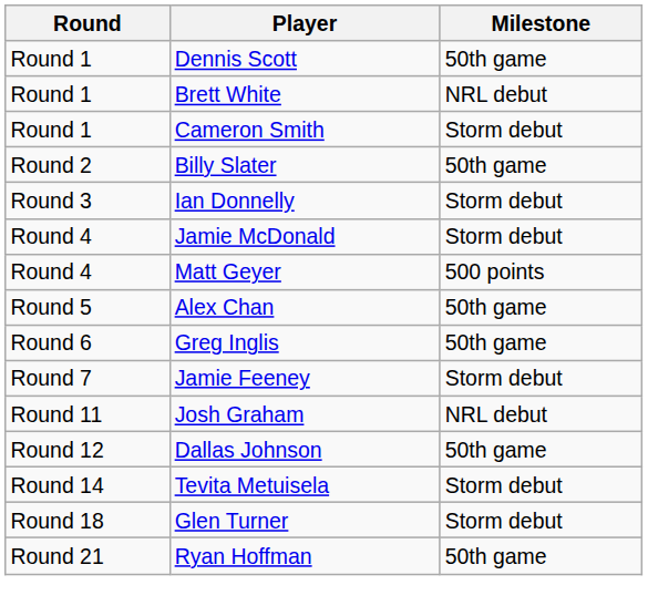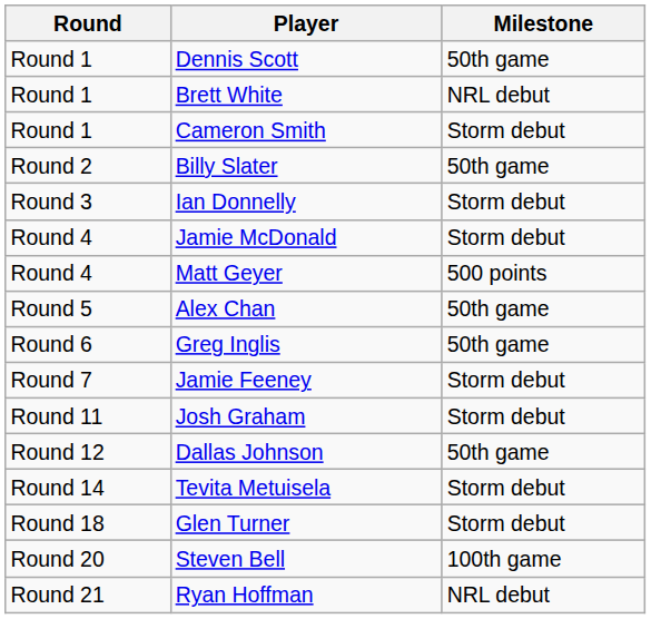 <table class="wikitable"  style="font-size:80%; width:30%;">
 <tr>
 <th>Round</th>
 <th>Player</th>
 <th>Milestone</th>
 </tr>
 <tr>
 <td>Round 1</td>
 <td><a href='#'>Dennis Scott</a></td>
 <td>50th game</td>
 </tr>
 <tr>
 <td>Round 1</td>
 <td><a href='#'>Brett White</a></td>
 <td>NRL debut</td>
 </tr>
 <tr>
 <td>Round 1</td>
 <td><a href='#'>Cameron Smith</a></td>
 <td>Storm debut</td>
 </tr>
 <tr>
 <td>Round 2</td>
 <td><a href='#'>Billy Slater</a></td>
 <td>50th game</td>
 </tr>
 <tr>
 <td>Round 3</td>
 <td><a href='#'>Ian Donnelly</a></td>
 <td>Storm debut</td>
 </tr>
 <tr>
 <td>Round 4</td>
 <td><a href='#'>Jamie McDonald</a></td>
 <td>Storm debut</td>
 </tr>
 <tr>
 <td>Round 4</td>
 <td><a href='#'>Matt Geyer</a></td>
 <td>500 points</td>
 </tr>
 <tr>
 <td>Round 5</td>
 <td><a href='#'>Alex Chan</a></td>
 <td>50th game</td>
 </tr>
 <tr>
 <td>Round 6</td>
 <td><a href='#'>Greg Inglis</a></td>
 <td>50th game</td>
 </tr>
 <tr>
 <td>Round 7</td>
 <td><a href='#'>Jamie Feeney</a></td>
 <td>Storm debut</td>
 </tr>
 <tr>
 <td>Round 11</td>
 <td><a href='#'>Josh Graham</a></td>
-<td>NRL debut</td>
+<td>Storm debut</td>
 </tr>
 <tr>
 <td>Round 12</td>
 <td><a href='#'>Dallas Johnson</a></td>
 <td>50th game</td>
 </tr>
 <tr>
 <td>Round 14</td>
 <td><a href='#'>Tevita Metuisela</a></td>
 <td>Storm debut</td>
 </tr>
 <tr>
 <td>Round 18</td>
 <td><a href='#'>Glen Turner</a></td>
 <td>Storm debut</td>
 </tr>
 <tr>
+<td>Round 20</td>
+<td><a href='#'>Steven Bell</a></td>
+<td>100th game</td>
+</tr>
+<tr>
 <td>Round 21</td>
 <td><a href='#'>Ryan Hoffman</a></td>
-<td>50th game</td>
+<td>NRL debut</td>
 </tr>
 </table>
